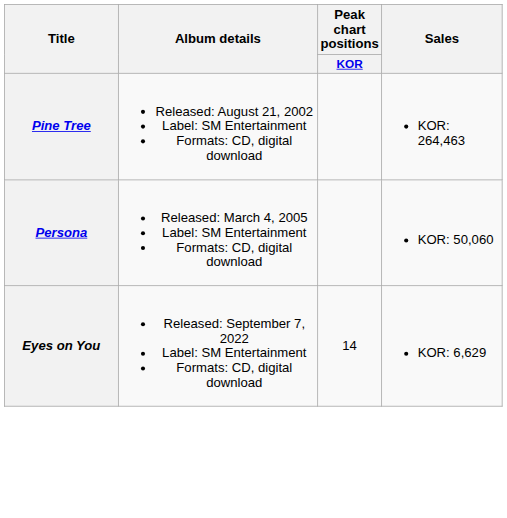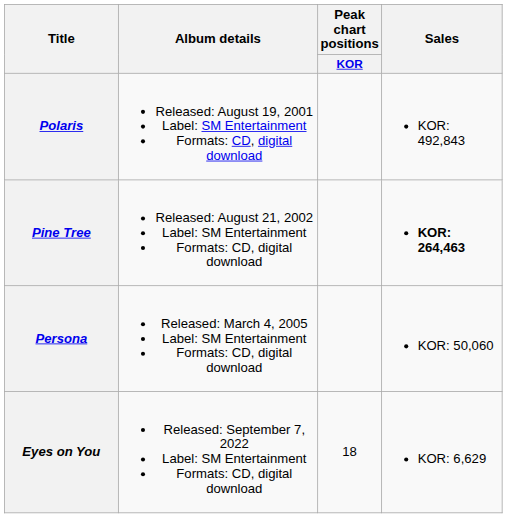 <table class="wikitable plainrowheaders" style="text-align:center;">
 <tr>
 <th rowspan="2" style="width:12em;">Title</th>
 <th rowspan="2" style="width:20em;">Album details</th>
 <th colspan="1">Peak chart positions</th>
 <th rowspan="2" style="width:11em;">Sales</th>
 </tr>
 <tr>
 <th scope="col" style="width:3em;font-size:90%;"><a href='#'>KOR</a><br></th>
 </tr>
 <tr>
+<th scope="row"><em><a href='#'>Polaris</a></em></th>
+<td><br><ul><li>Released: August 19, 2001</li><li>Label: <a href='#'>SM Entertainment</a></li><li>Formats: <a href='#'>CD</a>, <a href='#'>digital download</a></li></ul></td>
+<td></td>
+<td style="text-align:left;"><br><ul><li>KOR: 492,843</li></ul></td>
+</tr>
+<tr>
 <th scope="row"><em><a href='#'>Pine Tree</a></em></th>
 <td><br><ul><li>Released: August 21, 2002</li><li>Label: SM Entertainment</li><li>Formats: CD, digital download</li></ul></td>
 <td></td>
-<td style="text-align:left;"><br><ul><li>KOR: 264,463</li></ul></td>
+<td style="text-align:left;"><strong><br><ul><li>KOR: 264,463</li></ul></strong></td>
 </tr>
 <tr>
 <th scope="row"><em><a href='#'>Persona</a></em></th>
 <td><br><ul><li>Released: March 4, 2005</li><li>Label: SM Entertainment</li><li>Formats: CD, digital download</li></ul></td>
 <td></td>
 <td style="text-align:left;"><br><ul><li>KOR: 50,060</li></ul></td>
 </tr>
 <tr>
 <th scope="row"><em>Eyes on You</em></th>
 <td><br><ul><li>Released: September 7, 2022</li><li>Label: SM Entertainment</li><li>Formats: CD, digital download</li></ul></td>
-<td>14</td>
+<td>18</td>
 <td style="text-align:left;"><br><ul><li>KOR: 6,629</li></ul></td>
 </tr>
 </table>
